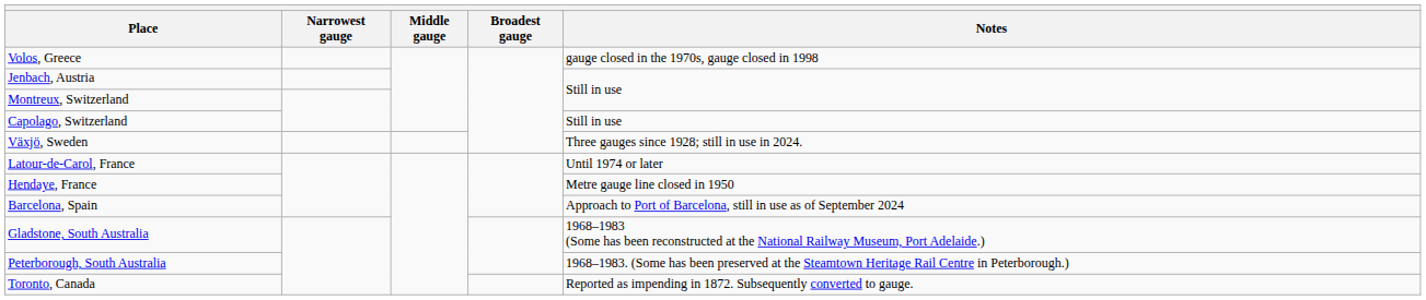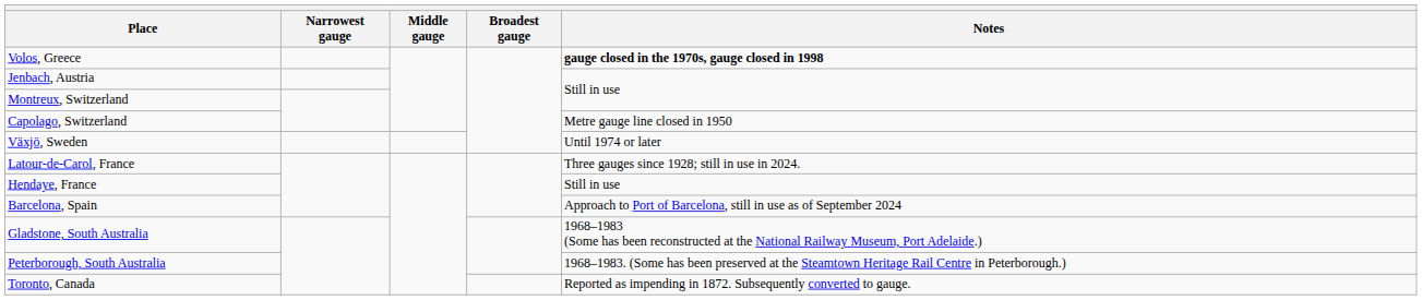 <table class="wikitable sortable floatleft mw-collapsible mw-collapsed" border= "1" style= "width:95%; font-size: 87%; float:left; margin-left:2em; margin-right:2em; margin-bottom:2em">
 <tr>
 <th colspan="5"></th>
 </tr>
 <tr>
 <th>Place</th>
 <th>Narrowest<br>gauge</th>
 <th>Middle<br>gauge</th>
 <th>Broadest<br>gauge</th>
 <th>Notes</th>
 </tr>
 <tr>
 <td><a href='#'>Volos</a>, Greece</td>
 <td></td>
 <td rowspan="4"></td>
 <td rowspan="5"></td>
-<td> gauge closed in the 1970s,  gauge closed in 1998</td>
+<td><strong> gauge closed in the 1970s,  gauge closed in 1998</strong></td>
 </tr>
 <tr>
 <td><a href='#'>Jenbach</a>, Austria</td>
 <td></td>
 <td rowspan="2">Still in use</td>
 </tr>
 <tr>
 <td><a href='#'>Montreux</a>, Switzerland</td>
 <td rowspan="2"></td>
 </tr>
 <tr>
 <td><a href='#'>Capolago</a>, Switzerland</td>
-<td>Still in use</td>
+<td>Metre gauge line closed in 1950</td>
 </tr>
 <tr>
 <td><a href='#'>Växjö</a>, Sweden</td>
 <td></td>
 <td></td>
-<td>Three gauges since 1928; still in use in 2024.</td>
+<td>Until 1974 or later</td>
 </tr>
 <tr>
 <td><a href='#'>Latour-de-Carol</a>, France</td>
 <td rowspan="3"></td>
 <td rowspan="6"></td>
 <td rowspan="3"></td>
-<td>Until 1974 or later</td>
+<td>Three gauges since 1928; still in use in 2024.</td>
 </tr>
 <tr>
 <td><a href='#'>Hendaye</a>, France</td>
-<td>Metre gauge line closed in 1950</td>
+<td>Still in use</td>
 </tr>
 <tr>
 <td><a href='#'>Barcelona</a>, Spain</td>
 <td>Approach to <a href='#'>Port of Barcelona</a>, still in use as of September 2024</td>
 </tr>
 <tr>
 <td><a href='#'>Gladstone, South Australia</a></td>
 <td rowspan="3"></td>
 <td rowspan="2"></td>
 <td>1968–1983<br>(Some has been reconstructed at the <a href='#'>National Railway Museum, Port Adelaide</a>.)</td>
 </tr>
 <tr>
 <td><a href='#'>Peterborough, South Australia</a></td>
 <td>1968–1983. (Some has been preserved at the <a href='#'>Steamtown Heritage Rail Centre</a> in Peterborough.)</td>
 </tr>
 <tr>
 <td><a href='#'>Toronto</a>, Canada</td>
 <td></td>
 <td>Reported as impending in 1872. Subsequently <a href='#'>converted</a> to  gauge.</td>
 </tr>
 </table>
